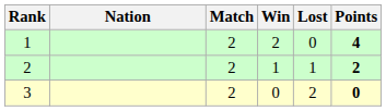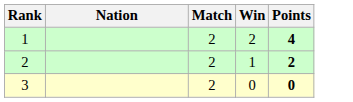 <table class="wikitable" style="text-align: center;">
 <tr>
 <th width=20>Rank</th>
 <th width=150>Nation</th>
 <th width=20>Match</th>
 <th width=20>Win</th>
-<th width=20>Lost</th>
 <th width=20>Points</th>
 </tr>
 <tr style="background:#cfc;">
 <td>1</td>
 <td style="text-align:left;"></td>
 <td>2</td>
 <td>2</td>
-<td>0</td>
 <td><strong>4</strong></td>
 </tr>
 <tr style="background:#cfc;">
 <td>2</td>
 <td style="text-align:left;"></td>
 <td>2</td>
-<td>1</td>
 <td>1</td>
 <td><strong>2</strong></td>
 </tr>
 <tr style="background:#ffc;">
 <td>3</td>
 <td style="text-align:left;"></td>
 <td>2</td>
 <td>0</td>
-<td>2</td>
 <td><strong>0</strong></td>
 </tr>
 </table>
